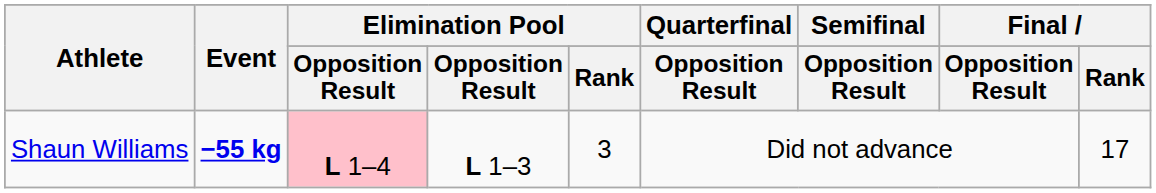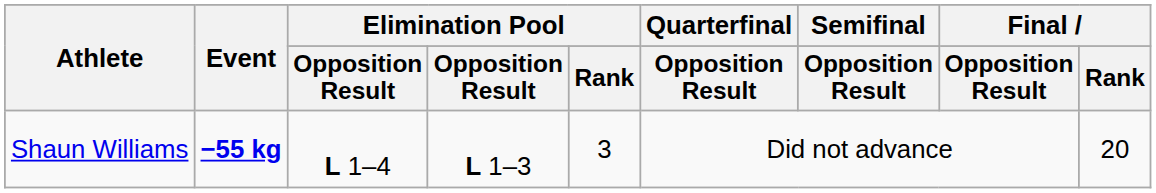 <table class="wikitable" style="font-size:90%">
 <tr>
 <th rowspan="2">Athlete</th>
 <th rowspan="2">Event</th>
 <th colspan=3>Elimination Pool</th>
 <th>Quarterfinal</th>
 <th>Semifinal</th>
 <th colspan=2>Final / </th>
 </tr>
 <tr style="font-size: 95%">
 <th>Opposition<br>Result</th>
 <th>Opposition<br>Result</th>
 <th>Rank</th>
 <th>Opposition<br>Result</th>
 <th>Opposition<br>Result</th>
 <th>Opposition<br>Result</th>
 <th>Rank</th>
 </tr>
 <tr align=center>
 <td align=left><a href='#'>Shaun Williams</a></td>
 <td align=left><strong><a href='#'>−55 kg</a></strong></td>
-<td style="background: pink;"><br><strong>L</strong> 1–4 <sup></sup></td>
+<td><br><strong>L</strong> 1–4 <sup></sup></td>
 <td><br><strong>L</strong> 1–3 <sup></sup></td>
 <td>3</td>
 <td colspan=3>Did not advance</td>
-<td>17</td>
+<td>20</td>
 </tr>
 </table>
